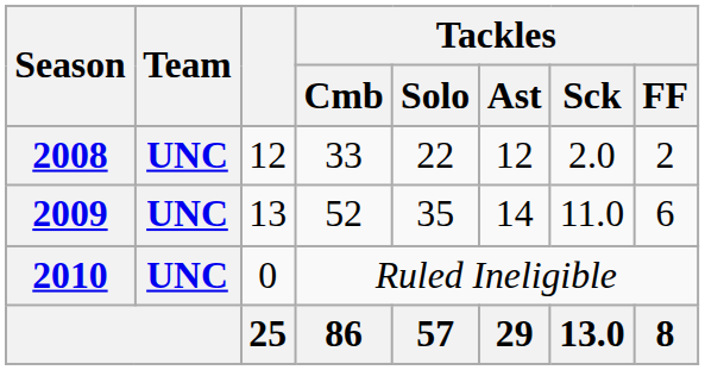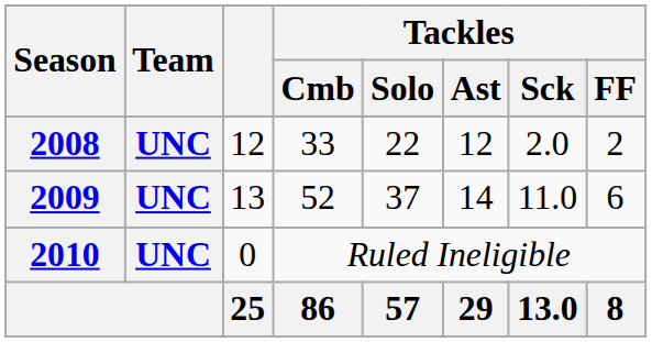 <table class="wikitable" style="text-align:center">
 <tr>
 <th rowspan="2">Season</th>
 <th rowspan="2">Team</th>
 <th rowspan="2"></th>
 <th colspan="5">Tackles</th>
 </tr>
 <tr>
 <th>Cmb</th>
 <th>Solo</th>
 <th>Ast</th>
 <th>Sck</th>
 <th>FF</th>
 </tr>
 <tr>
 <th><a href='#'>2008</a></th>
 <th><a href='#'>UNC</a></th>
 <td>12</td>
 <td>33</td>
 <td>22</td>
 <td>12</td>
 <td>2.0</td>
 <td>2</td>
 </tr>
 <tr>
 <th><a href='#'>2009</a></th>
 <th><a href='#'>UNC</a></th>
 <td>13</td>
 <td>52</td>
-<td>35</td>
+<td>37</td>
 <td>14</td>
 <td>11.0</td>
 <td>6</td>
 </tr>
 <tr>
 <th><a href='#'>2010</a></th>
 <th><a href='#'>UNC</a></th>
 <td>0</td>
 <td colspan="5"><em>Ruled Ineligible</em></td>
 </tr>
 <tr>
 <th colspan="2"></th>
 <th>25</th>
 <th>86</th>
 <th>57</th>
 <th>29</th>
 <th>13.0</th>
 <th>8</th>
 </tr>
 </table>
